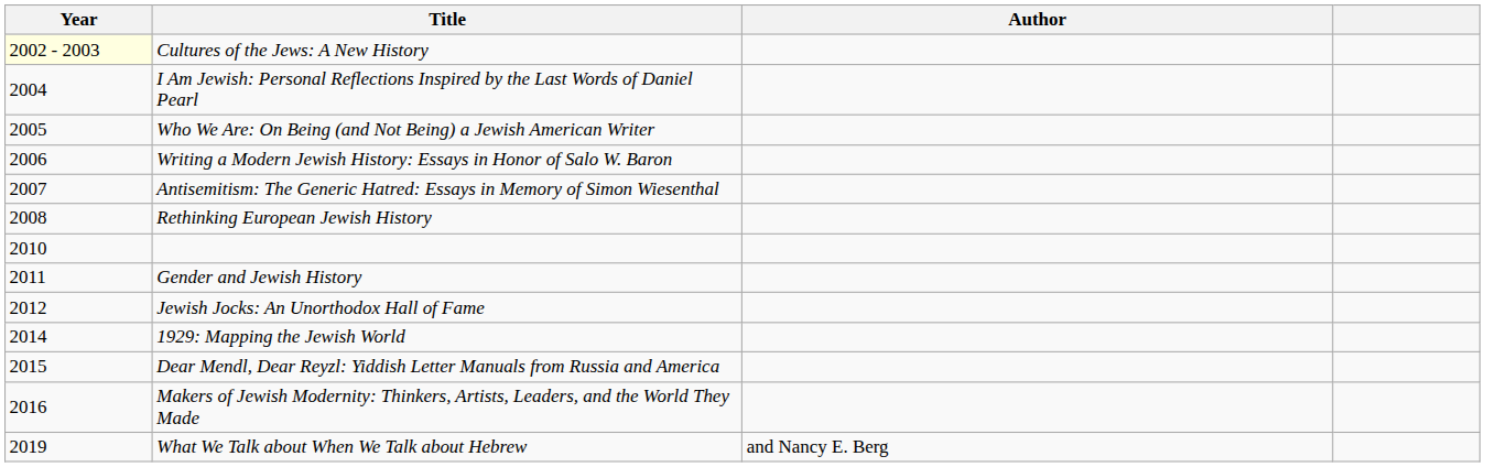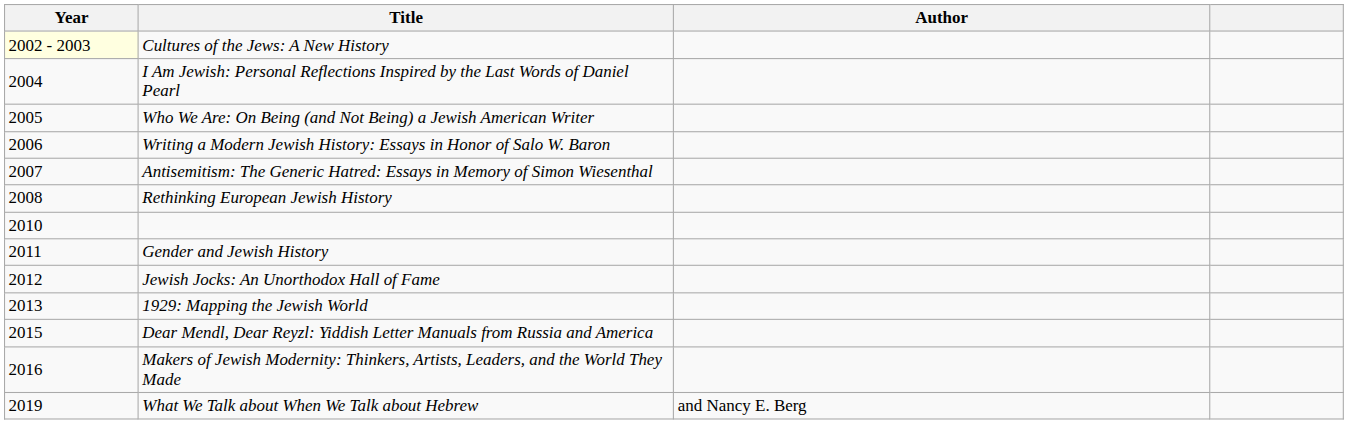 <table class="wikitable sortable" style="width:100%">
 <tr>
 <th scope="col" style="width:10%">Year</th>
 <th scope="col" style="width:40%">Title</th>
 <th scope="col" style="width:40%">Author</th>
 <th scope="col" style="width:10%"></th>
 </tr>
 <tr>
 <td style="background: lightyellow;">2002 - 2003</td>
 <td><em>Cultures of the Jews: A New History</em></td>
 <td></td>
 <td></td>
 </tr>
 <tr>
 <td>2004</td>
 <td><em>I Am Jewish: Personal Reflections Inspired by the Last Words of Daniel Pearl</em></td>
 <td></td>
 <td></td>
 </tr>
 <tr>
 <td>2005</td>
 <td><em>Who We Are: On Being (and Not Being) a Jewish American Writer</em></td>
 <td></td>
 <td></td>
 </tr>
 <tr>
 <td>2006</td>
 <td><em>Writing a Modern Jewish History: Essays in Honor of Salo W. Baron</em></td>
 <td></td>
 <td></td>
 </tr>
 <tr>
 <td>2007</td>
 <td><em>Antisemitism: The Generic Hatred: Essays in Memory of Simon Wiesenthal</em></td>
 <td></td>
 <td></td>
 </tr>
 <tr>
 <td>2008</td>
 <td><em>Rethinking European Jewish History</em></td>
 <td></td>
 <td></td>
 </tr>
 <tr>
 <td>2010</td>
 <td><em></em></td>
 <td></td>
 <td></td>
 </tr>
 <tr>
 <td>2011</td>
 <td><em>Gender and Jewish History</em></td>
 <td></td>
 <td></td>
 </tr>
 <tr>
 <td>2012</td>
 <td><em>Jewish Jocks: An Unorthodox Hall of Fame</em></td>
 <td></td>
 <td></td>
 </tr>
 <tr>
-<td>2014</td>
+<td>2013</td>
 <td><em>1929: Mapping the Jewish World</em></td>
 <td></td>
 <td></td>
 </tr>
 <tr>
 <td>2015</td>
 <td><em>Dear Mendl, Dear Reyzl: Yiddish Letter Manuals from Russia and America</em></td>
 <td></td>
 <td></td>
 </tr>
 <tr>
 <td>2016</td>
 <td><em>Makers of Jewish Modernity: Thinkers, Artists, Leaders, and the World They Made</em></td>
 <td></td>
 <td></td>
 </tr>
 <tr>
 <td>2019</td>
 <td><em>What We Talk about When We Talk about Hebrew</em></td>
 <td> and Nancy E. Berg</td>
 <td></td>
 </tr>
 </table>
